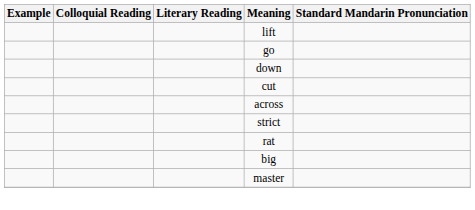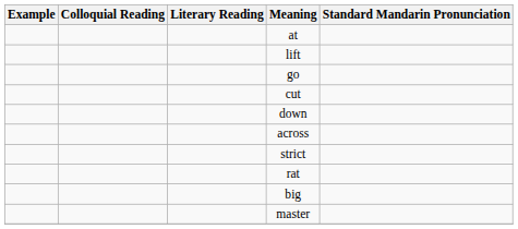 <table class="wikitable" style="text-align:center" align="center">
 <tr>
 <th><strong>Example</strong></th>
 <th><strong>Colloquial Reading</strong></th>
 <th><strong>Literary Reading</strong></th>
 <th><strong>Meaning</strong></th>
 <th><strong>Standard Mandarin Pronunciation</strong></th>
+</tr>
+<tr>
+<td><strong></strong></td>
+<td></td>
+<td></td>
+<td>at</td>
+<td></td>
 </tr>
 <tr>
 <td><strong></strong></td>
 <td></td>
 <td></td>
 <td>lift</td>
 <td></td>
 </tr>
 <tr>
 <td><strong></strong></td>
 <td></td>
 <td></td>
 <td>go</td>
 <td></td>
 </tr>
 <tr>
 <td><strong></strong></td>
 <td></td>
 <td></td>
-<td>down</td>
+<td>cut</td>
 <td></td>
 </tr>
 <tr>
 <td><strong></strong></td>
 <td></td>
 <td></td>
-<td>cut</td>
+<td>down</td>
 <td></td>
 </tr>
 <tr>
 <td><strong></strong></td>
 <td></td>
 <td></td>
 <td>across</td>
 <td></td>
 </tr>
 <tr>
 <td><strong></strong></td>
 <td></td>
 <td></td>
 <td>strict</td>
 <td></td>
 </tr>
 <tr>
 <td><strong></strong></td>
 <td></td>
 <td></td>
 <td>rat</td>
 <td></td>
 </tr>
 <tr>
 <td><strong></strong></td>
 <td></td>
 <td></td>
 <td>big</td>
 <td></td>
 </tr>
 <tr>
 <td><strong></strong></td>
 <td></td>
 <td></td>
 <td>master</td>
 <td></td>
 </tr>
 <tr>
 </tr>
 </table>
